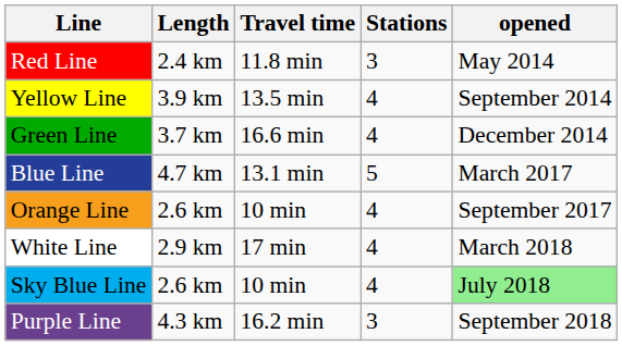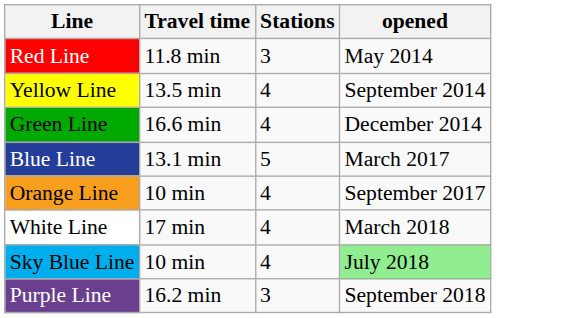 <table class="wikitable">
 <tr>
 <th>Line</th>
-<th>Length</th>
 <th>Travel time</th>
 <th>Stations</th>
 <th>opened</th>
 </tr>
 <tr>
 <td bgcolor="#FF0000" style="color:white;">Red Line</td>
-<td>2.4 km</td>
 <td>11.8 min</td>
 <td>3</td>
 <td>May 2014</td>
 </tr>
 <tr>
 <td bgcolor="#FFFF00" style="color:black;">Yellow Line</td>
-<td>3.9 km</td>
 <td>13.5 min</td>
 <td>4</td>
 <td>September 2014</td>
 </tr>
 <tr>
 <td bgcolor="#00AA00" style="color:black;">Green Line</td>
-<td>3.7 km</td>
 <td>16.6 min</td>
 <td>4</td>
 <td>December 2014</td>
 </tr>
 <tr>
 <td bgcolor="#243D98" style="color:white;">Blue Line</td>
-<td>4.7 km</td>
 <td>13.1 min</td>
 <td>5</td>
 <td>March 2017</td>
 </tr>
 <tr>
 <td bgcolor="#F79F1C" style="color:black;">Orange Line</td>
-<td>2.6 km</td>
 <td>10 min</td>
 <td>4</td>
 <td>September 2017</td>
 </tr>
 <tr>
 <td bgcolor="#FFFFFF" style="color:black;">White Line</td>
-<td>2.9 km</td>
 <td>17 min</td>
 <td>4</td>
 <td>March 2018</td>
 </tr>
 <tr>
 <td bgcolor="#00AEEE" style="color:black;">Sky Blue Line</td>
-<td>2.6 km</td>
 <td>10 min</td>
 <td>4</td>
 <td style="background: lightgreen;">July 2018</td>
 </tr>
 <tr>
 <td bgcolor="#6A3F8E" style="color:white;">Purple Line</td>
-<td>4.3 km</td>
 <td>16.2 min</td>
 <td>3</td>
 <td>September 2018</td>
 </tr>
 </table>
